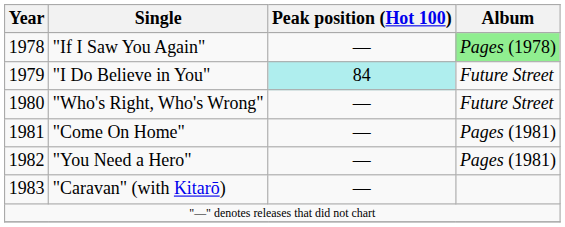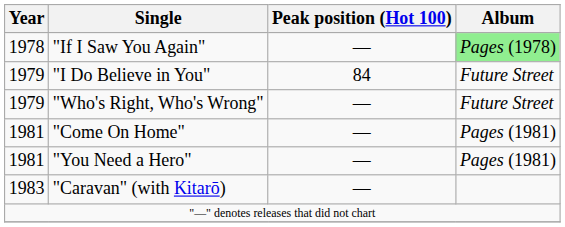 <table class="wikitable" style="text-align:center;">
 <tr>
 <th rowspan="1">Year</th>
 <th rowspan="1">Single</th>
 <th rowspan="1">Peak position (<a href='#'>Hot 100</a>)</th>
 <th rowspan="1">Album</th>
 </tr>
 <tr>
 <td>1978</td>
 <td align="left">"If I Saw You Again"</td>
 <td>—</td>
 <td align="left" style="background: lightgreen;"><em>Pages</em> (1978)</td>
 </tr>
 <tr>
 <td>1979</td>
 <td align="left">"I Do Believe in You"</td>
-<td style="background: paleturquoise;">84</td>
+<td>84</td>
 <td align="left"><em>Future Street</em></td>
 </tr>
 <tr>
-<td>1980</td>
+<td>1979</td>
 <td align="left">"Who's Right, Who's Wrong"</td>
 <td>—</td>
 <td align="left"><em>Future Street</em></td>
 </tr>
 <tr>
 <td>1981</td>
 <td align="left">"Come On Home"</td>
 <td>—</td>
 <td align="left"><em>Pages</em> (1981)</td>
 </tr>
 <tr>
-<td>1982</td>
+<td>1981</td>
 <td align="left">"You Need a Hero"</td>
 <td>—</td>
 <td align="left"><em>Pages</em> (1981)</td>
 </tr>
 <tr>
 <td>1983</td>
 <td align="left">"Caravan" (with <a href='#'>Kitarō</a>)</td>
 <td>—</td>
 <td align="left"></td>
 </tr>
 <tr>
 <td colspan="20" style="font-size:8pt">"—" denotes releases that did not chart</td>
 </tr>
 <tr>
 </tr>
 </table>
